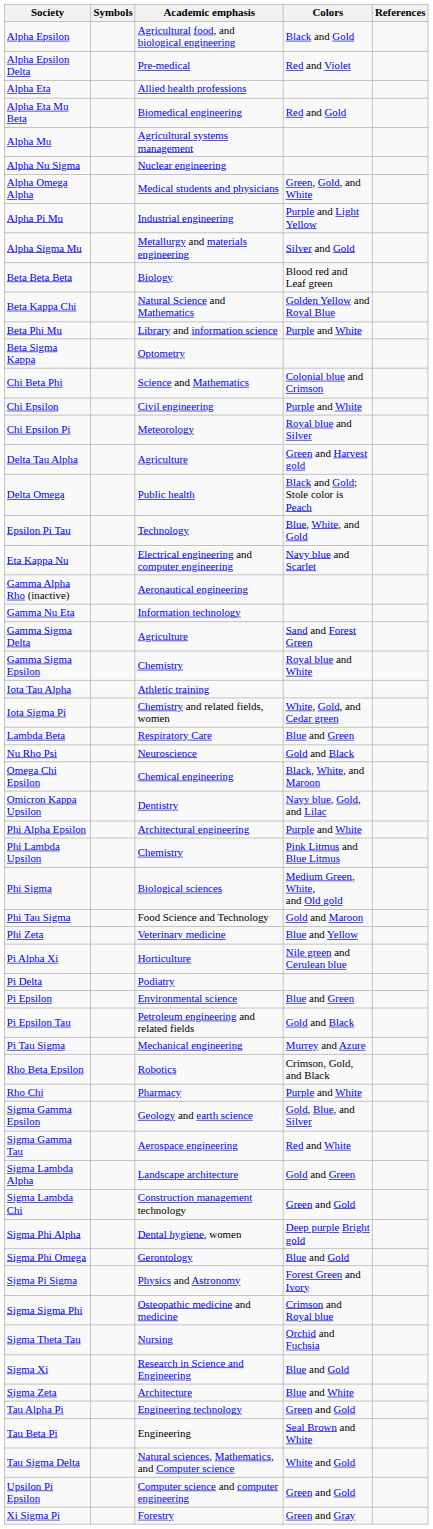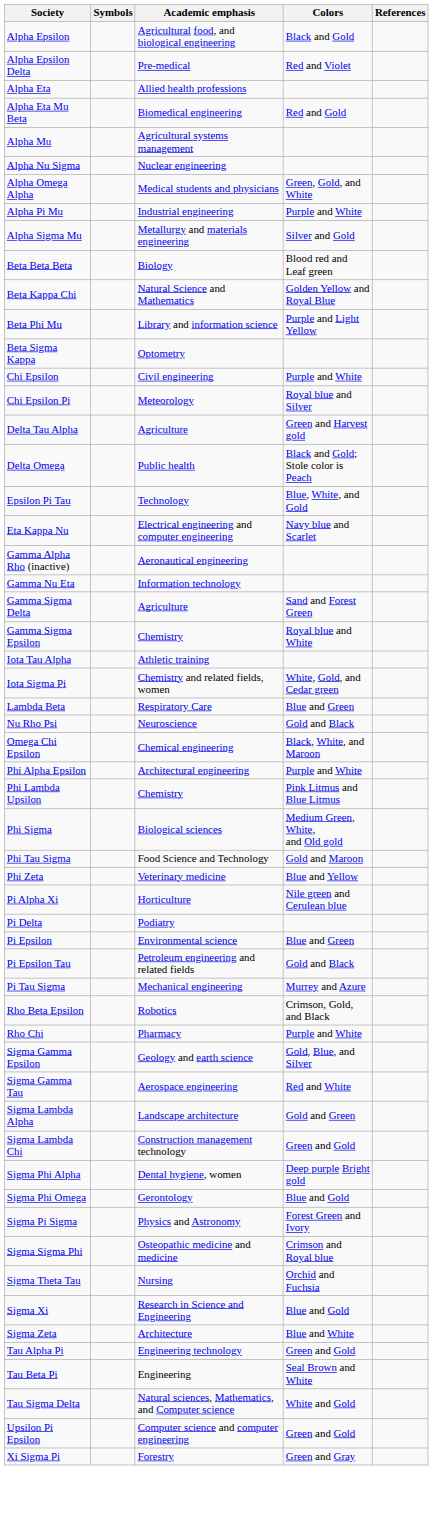 <table class="wikitable sortable" style="width:100%;">
 <tr>
 <th>Society</th>
 <th>Symbols</th>
 <th>Academic emphasis</th>
 <th>Colors</th>
 <th>References</th>
 </tr>
 <tr>
 <td><a href='#'>Alpha Epsilon</a></td>
 <td><strong></strong></td>
 <td><a href='#'>Agricultural</a> <a href='#'>food</a>, and <a href='#'>biological engineering</a></td>
 <td><a href='#'>Black</a>  and  <a href='#'>Gold</a></td>
 <td></td>
 </tr>
 <tr>
 <td><a href='#'>Alpha Epsilon Delta</a></td>
 <td><strong></strong></td>
 <td><a href='#'>Pre-medical</a></td>
 <td> <a href='#'>Red</a> and  <a href='#'>Violet</a></td>
 <td></td>
 </tr>
 <tr>
 <td><a href='#'>Alpha Eta</a></td>
 <td><strong></strong></td>
 <td><a href='#'>Allied health professions</a></td>
 <td></td>
 <td></td>
 </tr>
 <tr>
 <td><a href='#'>Alpha Eta Mu Beta</a></td>
 <td><strong></strong></td>
 <td><a href='#'>Biomedical engineering</a></td>
 <td> <a href='#'>Red</a> and  <a href='#'>Gold</a></td>
 <td></td>
 </tr>
 <tr>
 <td><a href='#'>Alpha Mu</a></td>
 <td><strong></strong></td>
 <td><a href='#'>Agricultural systems management</a></td>
 <td></td>
 <td></td>
 </tr>
 <tr>
 <td><a href='#'>Alpha Nu Sigma</a></td>
 <td><strong></strong></td>
 <td><a href='#'>Nuclear engineering</a></td>
 <td></td>
 <td></td>
 </tr>
 <tr>
 <td><a href='#'>Alpha Omega Alpha</a></td>
 <td><strong></strong></td>
 <td><a href='#'>Medical students and physicians</a></td>
 <td> <a href='#'>Green</a>,  <a href='#'>Gold</a>, and  <a href='#'>White</a></td>
 <td></td>
 </tr>
 <tr>
 <td><a href='#'>Alpha Pi Mu</a></td>
 <td><strong></strong></td>
 <td><a href='#'>Industrial engineering</a></td>
-<td> <a href='#'>Purple</a> and  <a href='#'>Light Yellow</a></td>
+<td> <a href='#'>Purple</a> and  <a href='#'>White</a></td>
 <td></td>
 </tr>
 <tr>
 <td><a href='#'>Alpha Sigma Mu</a></td>
 <td><strong></strong></td>
 <td><a href='#'>Metallurgy</a> and <a href='#'>materials engineering</a></td>
 <td> <a href='#'>Silver</a> and  <a href='#'>Gold</a></td>
 <td></td>
 </tr>
 <tr>
 <td><a href='#'>Beta Beta Beta</a></td>
 <td><strong></strong></td>
 <td><a href='#'>Biology</a></td>
 <td> Blood red and  Leaf green</td>
 <td></td>
 </tr>
 <tr>
 <td><a href='#'>Beta Kappa Chi</a></td>
 <td><strong></strong></td>
 <td><a href='#'>Natural Science</a> and <a href='#'>Mathematics</a></td>
 <td> <a href='#'>Golden Yellow</a> and  <a href='#'>Royal Blue</a></td>
 <td></td>
 </tr>
 <tr>
 <td><a href='#'>Beta Phi Mu</a></td>
 <td><strong></strong></td>
 <td><a href='#'>Library</a> and <a href='#'>information science</a></td>
-<td> <a href='#'>Purple</a> and  <a href='#'>White</a></td>
+<td> <a href='#'>Purple</a> and  <a href='#'>Light Yellow</a></td>
 <td></td>
 </tr>
 <tr>
 <td><a href='#'>Beta Sigma Kappa</a></td>
 <td><strong></strong></td>
 <td><a href='#'>Optometry</a></td>
 <td></td>
-<td></td>
-</tr>
-<tr>
-<td><a href='#'>Chi Beta Phi</a></td>
-<td><strong></strong></td>
-<td><a href='#'>Science</a> and <a href='#'>Mathematics</a></td>
-<td> <a href='#'>Colonial blue</a> and  <a href='#'>Crimson</a></td>
 <td></td>
 </tr>
 <tr>
 <td><a href='#'>Chi Epsilon</a></td>
 <td><strong></strong></td>
 <td><a href='#'>Civil engineering</a></td>
 <td> <a href='#'>Purple</a> and  <a href='#'>White</a></td>
 <td></td>
 </tr>
 <tr>
 <td><a href='#'>Chi Epsilon Pi</a></td>
 <td><strong></strong></td>
 <td><a href='#'>Meteorology</a></td>
 <td> <a href='#'>Royal blue</a> and  <a href='#'>Silver</a></td>
 <td></td>
 </tr>
 <tr>
 <td><a href='#'>Delta Tau Alpha</a></td>
 <td><strong></strong></td>
 <td><a href='#'>Agriculture</a></td>
 <td> <a href='#'>Green</a> and  <a href='#'>Harvest gold</a></td>
 <td></td>
 </tr>
 <tr>
 <td><a href='#'>Delta Omega</a></td>
 <td><strong></strong></td>
 <td><a href='#'>Public health</a></td>
 <td> <a href='#'>Black</a> and  <a href='#'>Gold</a>;  <br>Stole color is  <a href='#'>Peach</a></td>
 <td></td>
 </tr>
 <tr>
 <td><a href='#'>Epsilon Pi Tau</a></td>
 <td><strong></strong></td>
 <td><a href='#'>Technology</a></td>
 <td> <a href='#'>Blue</a>,  <a href='#'>White</a>, and  <a href='#'>Gold</a></td>
 <td></td>
 </tr>
 <tr>
 <td><a href='#'>Eta Kappa Nu</a></td>
 <td><strong></strong></td>
 <td><a href='#'>Electrical engineering</a> and <a href='#'>computer engineering</a></td>
 <td> <a href='#'>Navy blue</a> and  <a href='#'>Scarlet</a></td>
 <td></td>
 </tr>
 <tr>
 <td><a href='#'>Gamma Alpha Rho</a> (inactive)</td>
 <td><strong></strong></td>
 <td><a href='#'>Aeronautical engineering</a></td>
 <td></td>
 <td></td>
 </tr>
 <tr>
 <td><a href='#'>Gamma Nu Eta</a></td>
 <td><strong></strong></td>
 <td><a href='#'>Information technology</a></td>
 <td></td>
 <td></td>
 </tr>
 <tr>
 <td><a href='#'>Gamma Sigma Delta</a></td>
 <td><strong></strong></td>
 <td><a href='#'>Agriculture</a></td>
 <td> <a href='#'>Sand</a> and  <a href='#'>Forest Green</a></td>
 <td></td>
 </tr>
 <tr>
 <td><a href='#'>Gamma Sigma Epsilon</a></td>
 <td><strong></strong></td>
 <td><a href='#'>Chemistry</a></td>
 <td> <a href='#'>Royal blue</a> and  <a href='#'>White</a></td>
 <td></td>
 </tr>
 <tr>
 <td><a href='#'>Iota Tau Alpha</a></td>
 <td><strong></strong></td>
 <td><a href='#'>Athletic training</a></td>
 <td></td>
 <td></td>
 </tr>
 <tr>
 <td><a href='#'>Iota Sigma Pi</a></td>
 <td><strong></strong></td>
 <td><a href='#'>Chemistry</a> and related fields, women</td>
 <td> <a href='#'>White</a>,  <a href='#'>Gold</a>, and  <a href='#'>Cedar green</a></td>
 <td></td>
 </tr>
 <tr>
 <td><a href='#'>Lambda Beta</a></td>
 <td><strong></strong></td>
 <td><a href='#'>Respiratory Care</a></td>
 <td> <a href='#'>Blue</a> and  <a href='#'>Green</a></td>
 <td></td>
 </tr>
 <tr>
 <td><a href='#'>Nu Rho Psi</a></td>
 <td><strong></strong></td>
 <td><a href='#'>Neuroscience</a></td>
 <td> <a href='#'>Gold</a> and  <a href='#'>Black</a></td>
 <td></td>
 </tr>
 <tr>
 <td><a href='#'>Omega Chi Epsilon</a></td>
 <td><strong></strong></td>
 <td><a href='#'>Chemical engineering</a></td>
 <td> <a href='#'>Black</a>,  <a href='#'>White</a>, and  <a href='#'>Maroon</a></td>
-<td></td>
-</tr>
-<tr>
-<td><a href='#'>Omicron Kappa Upsilon</a></td>
-<td><strong></strong></td>
-<td><a href='#'>Dentistry</a></td>
-<td> <a href='#'>Navy blue</a>,  <a href='#'>Gold</a>, and  <a href='#'>Lilac</a></td>
 <td></td>
 </tr>
 <tr>
 <td><a href='#'>Phi Alpha Epsilon</a></td>
 <td><strong></strong></td>
 <td><a href='#'>Architectural engineering</a></td>
 <td> <a href='#'>Purple</a> and  <a href='#'>White</a></td>
 <td></td>
 </tr>
 <tr>
 <td><a href='#'>Phi Lambda Upsilon</a></td>
 <td><strong></strong></td>
 <td><a href='#'>Chemistry</a></td>
 <td> <a href='#'>Pink Litmus</a> and  <a href='#'>Blue Litmus</a></td>
 <td></td>
 </tr>
 <tr>
 <td><a href='#'>Phi Sigma</a></td>
 <td><strong></strong></td>
 <td><a href='#'>Biological sciences</a></td>
 <td> <a href='#'>Medium Green</a>,  <a href='#'>White</a>,<br>and  <a href='#'>Old gold</a></td>
 <td></td>
 </tr>
 <tr>
 <td><a href='#'>Phi Tau Sigma</a></td>
 <td><strong></strong></td>
 <td>Food Science and Technology</td>
 <td> <a href='#'>Gold</a> and  <a href='#'>Maroon</a></td>
 <td></td>
 </tr>
 <tr>
 <td><a href='#'>Phi Zeta</a></td>
 <td><strong></strong></td>
 <td><a href='#'>Veterinary medicine</a></td>
 <td> <a href='#'>Blue</a> and  <a href='#'>Yellow</a></td>
 <td></td>
 </tr>
 <tr>
 <td><a href='#'>Pi Alpha Xi</a></td>
 <td><strong></strong></td>
 <td><a href='#'>Horticulture</a></td>
 <td> <a href='#'>Nile green</a> and  <a href='#'>Cerulean blue</a></td>
 <td></td>
 </tr>
 <tr>
 <td><a href='#'>Pi Delta</a></td>
 <td><strong></strong></td>
 <td><a href='#'>Podiatry</a></td>
 <td></td>
 <td></td>
 </tr>
 <tr>
 <td><a href='#'>Pi Epsilon</a></td>
 <td><strong></strong></td>
 <td><a href='#'>Environmental science</a></td>
 <td> <a href='#'>Blue</a> and  <a href='#'>Green</a></td>
 <td></td>
 </tr>
 <tr>
 <td><a href='#'>Pi Epsilon Tau</a></td>
 <td><strong></strong></td>
 <td><a href='#'>Petroleum engineering</a> and related fields</td>
 <td> <a href='#'>Gold</a> and   <a href='#'>Black</a></td>
 <td></td>
 </tr>
 <tr>
 <td><a href='#'>Pi Tau Sigma</a></td>
 <td><strong></strong></td>
 <td><a href='#'>Mechanical engineering</a></td>
 <td> <a href='#'>Murrey</a> and  <a href='#'>Azure</a></td>
 <td></td>
 </tr>
 <tr>
 <td><a href='#'>Rho Beta Epsilon</a></td>
 <td><strong></strong></td>
 <td><a href='#'>Robotics</a></td>
 <td> Crimson,  Gold, and  Black</td>
 <td></td>
 </tr>
 <tr>
 <td><a href='#'>Rho Chi</a></td>
 <td><strong></strong></td>
 <td><a href='#'>Pharmacy</a></td>
 <td> <a href='#'>Purple</a> and  <a href='#'>White</a></td>
 <td></td>
 </tr>
 <tr>
 <td><a href='#'>Sigma Gamma Epsilon</a></td>
 <td><strong></strong></td>
 <td><a href='#'>Geology</a> and <a href='#'>earth science</a></td>
 <td> <a href='#'>Gold</a>,  <a href='#'>Blue</a>, and  <a href='#'>Silver</a></td>
 <td></td>
 </tr>
 <tr>
 <td><a href='#'>Sigma Gamma Tau</a></td>
 <td><strong></strong></td>
 <td><a href='#'>Aerospace engineering</a></td>
 <td> <a href='#'>Red</a> and  <a href='#'>White</a></td>
 <td></td>
 </tr>
 <tr>
 <td><a href='#'>Sigma Lambda Alpha</a></td>
 <td><strong></strong></td>
 <td><a href='#'>Landscape architecture</a></td>
 <td> <a href='#'>Gold</a> and  <a href='#'>Green</a></td>
 <td></td>
 </tr>
 <tr>
 <td><a href='#'>Sigma Lambda Chi</a></td>
 <td><strong></strong></td>
 <td><a href='#'>Construction management</a> technology</td>
 <td> <a href='#'>Green</a> and  <a href='#'>Gold</a></td>
 <td></td>
 </tr>
 <tr>
 <td><a href='#'>Sigma Phi Alpha</a></td>
 <td><strong></strong></td>
 <td><a href='#'>Dental hygiene</a>, women</td>
 <td> <a href='#'>Deep purple</a>  <a href='#'>Bright gold</a></td>
 <td></td>
 </tr>
 <tr>
 <td><a href='#'>Sigma Phi Omega</a></td>
 <td><strong></strong></td>
 <td><a href='#'>Gerontology</a></td>
 <td> <a href='#'>Blue</a> and  <a href='#'>Gold</a></td>
 <td></td>
 </tr>
 <tr>
 <td><a href='#'>Sigma Pi Sigma</a></td>
 <td><strong></strong></td>
 <td><a href='#'>Physics</a> and <a href='#'>Astronomy</a></td>
 <td> <a href='#'>Forest Green</a> and  <a href='#'>Ivory</a></td>
 <td></td>
 </tr>
 <tr>
 <td><a href='#'>Sigma Sigma Phi</a></td>
 <td><strong></strong></td>
 <td><a href='#'>Osteopathic medicine</a> and <a href='#'>medicine</a></td>
 <td> <a href='#'>Crimson</a> and  <a href='#'>Royal blue</a></td>
 <td></td>
 </tr>
 <tr>
 <td><a href='#'>Sigma Theta Tau</a></td>
 <td><strong></strong></td>
 <td><a href='#'>Nursing</a></td>
 <td> <a href='#'>Orchid</a> and  <a href='#'>Fuchsia</a> </td>
 <td></td>
 </tr>
 <tr>
 <td><a href='#'>Sigma Xi</a></td>
 <td><strong></strong></td>
 <td><a href='#'>Research in Science and Engineering</a></td>
 <td> <a href='#'>Blue</a> and  <a href='#'>Gold</a></td>
 <td></td>
 </tr>
 <tr>
 <td><a href='#'>Sigma Zeta</a></td>
 <td><strong></strong></td>
 <td><a href='#'>Architecture</a></td>
 <td> <a href='#'>Blue</a> and  <a href='#'>White</a></td>
 <td></td>
 </tr>
 <tr>
 <td><a href='#'>Tau Alpha Pi</a></td>
 <td><strong></strong></td>
 <td><a href='#'>Engineering technology</a></td>
 <td> <a href='#'>Green</a> and  <a href='#'>Gold</a></td>
 <td></td>
 </tr>
 <tr>
 <td><a href='#'>Tau Beta Pi</a></td>
 <td><strong></strong></td>
 <td>Engineering</td>
 <td> <a href='#'>Seal Brown</a> and  <a href='#'>White</a> </td>
 <td></td>
 </tr>
 <tr>
 <td><a href='#'>Tau Sigma Delta</a></td>
 <td><strong></strong></td>
 <td><a href='#'>Natural sciences</a>, <a href='#'>Mathematics</a>, and <a href='#'>Computer science</a></td>
 <td> <a href='#'>White</a> and  <a href='#'>Gold</a></td>
 <td></td>
 </tr>
 <tr>
 <td><a href='#'>Upsilon Pi Epsilon</a></td>
 <td><strong></strong></td>
 <td><a href='#'>Computer science</a> and <a href='#'>computer engineering</a></td>
 <td> <a href='#'>Green</a> and  <a href='#'>Gold</a></td>
 <td></td>
 </tr>
 <tr>
 <td><a href='#'>Xi Sigma Pi</a></td>
 <td><strong></strong></td>
 <td><a href='#'>Forestry</a></td>
 <td> <a href='#'>Green</a> and  <a href='#'>Gray</a></td>
 <td></td>
 </tr>
 </table>
